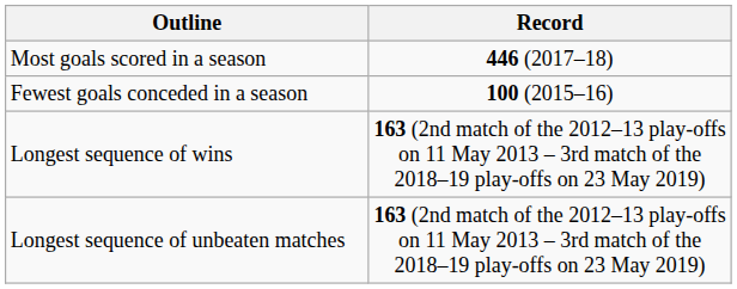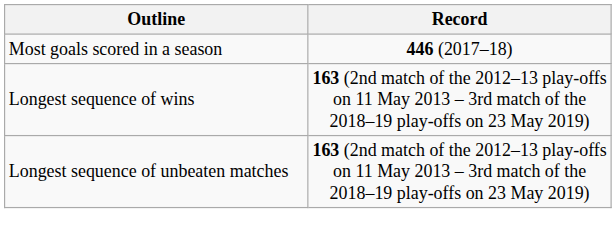 <table class="wikitable" style="text-align: center; font-size:95%">
 <tr>
 <th width="250">Outline</th>
 <th width="250">Record</th>
 </tr>
 <tr>
 <td align="left">Most goals scored in a season</td>
 <td><strong>446</strong> (2017–18)</td>
 </tr>
 <tr>
-<td align="left">Fewest goals conceded in a season</td>
-<td><strong>100</strong> (2015–16)</td>
-</tr>
-<tr>
 <td align="left">Longest sequence of wins</td>
 <td><strong>163</strong> (2nd match of the 2012–13 play-offs on 11 May 2013 – 3rd match of the 2018–19 play-offs on 23 May 2019)</td>
 </tr>
 <tr>
 <td align="left">Longest sequence of unbeaten matches</td>
 <td><strong>163</strong> (2nd match of the 2012–13 play-offs on 11 May 2013 – 3rd match of the 2018–19 play-offs on 23 May 2019)</td>
 </tr>
 </table>
